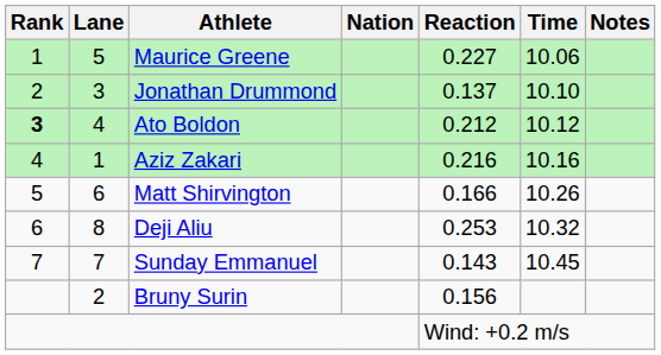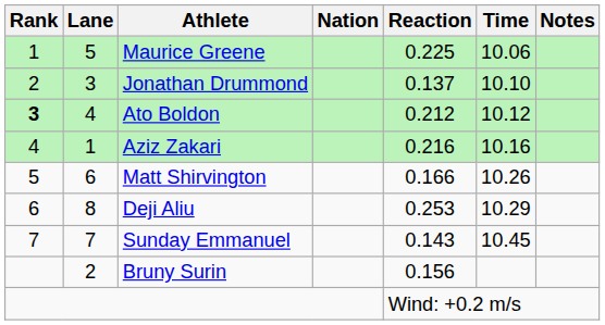 <table class="wikitable sortable" style="text-align:center">
 <tr>
 <th>Rank</th>
 <th>Lane</th>
 <th>Athlete</th>
 <th>Nation</th>
 <th>Reaction</th>
 <th>Time</th>
 <th>Notes</th>
 </tr>
 <tr bgcolor=bbf3bb>
 <td>1</td>
 <td>5</td>
 <td align="left"><a href='#'>Maurice Greene</a></td>
 <td align="left"></td>
-<td align="center">0.227</td>
+<td align="center">0.225</td>
 <td>10.06</td>
 <td></td>
 </tr>
 <tr bgcolor=bbf3bb>
 <td>2</td>
 <td>3</td>
 <td align="left"><a href='#'>Jonathan Drummond</a></td>
 <td align="left"></td>
 <td align="center">0.137</td>
 <td>10.10</td>
 <td></td>
 </tr>
 <tr bgcolor=bbf3bb>
 <td><strong>3</strong></td>
 <td>4</td>
 <td align="left"><a href='#'>Ato Boldon</a></td>
 <td align="left"></td>
 <td align="center">0.212</td>
 <td>10.12</td>
 <td></td>
 </tr>
 <tr bgcolor=bbf3bb>
 <td>4</td>
 <td>1</td>
 <td align="left"><a href='#'>Aziz Zakari</a></td>
 <td align="left"></td>
 <td align="center">0.216</td>
 <td>10.16</td>
 <td></td>
 </tr>
 <tr>
 <td>5</td>
 <td>6</td>
 <td align="left"><a href='#'>Matt Shirvington</a></td>
 <td align="left"></td>
 <td align="center">0.166</td>
 <td>10.26</td>
 <td></td>
 </tr>
 <tr>
 <td>6</td>
 <td>8</td>
 <td align="left"><a href='#'>Deji Aliu</a></td>
 <td align="left"></td>
 <td align="center">0.253</td>
-<td>10.32</td>
+<td>10.29</td>
 <td></td>
 </tr>
 <tr>
 <td>7</td>
 <td>7</td>
 <td align="left"><a href='#'>Sunday Emmanuel</a></td>
 <td align="left"></td>
 <td align="center">0.143</td>
 <td>10.45</td>
 <td></td>
 </tr>
 <tr>
 <td></td>
 <td>2</td>
 <td align="left"><a href='#'>Bruny Surin</a></td>
 <td align="left"></td>
 <td align="center">0.156</td>
 <td></td>
 <td></td>
 </tr>
 <tr class="sortbottom">
 <td colspan=4></td>
 <td colspan="3" style="text-align:left;">Wind: +0.2 m/s</td>
 </tr>
 </table>
